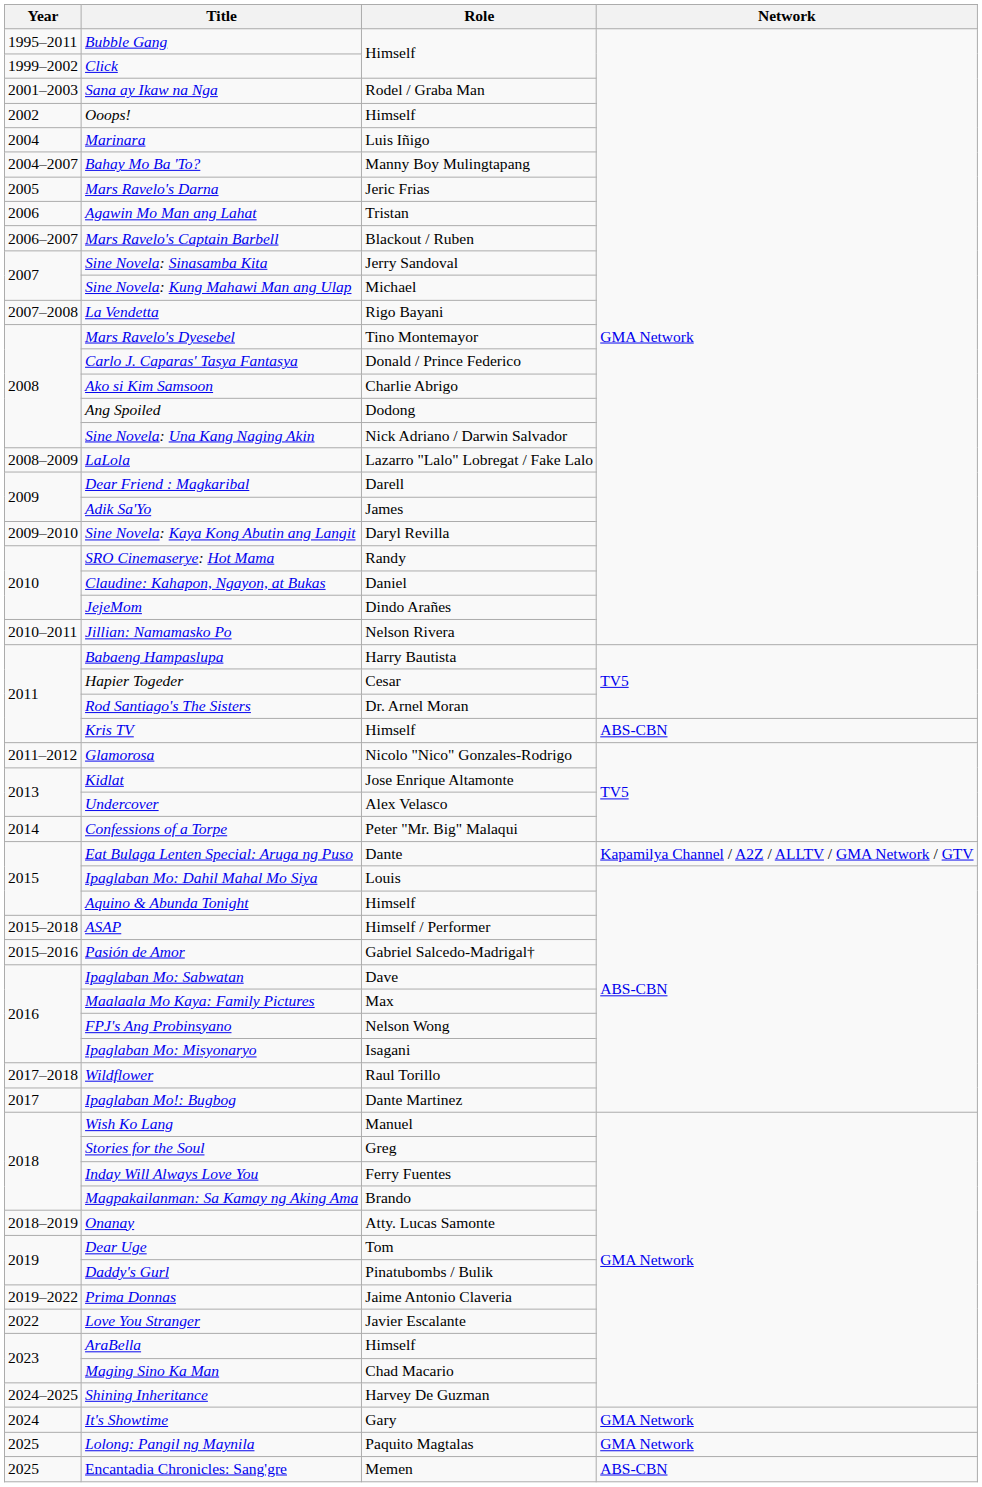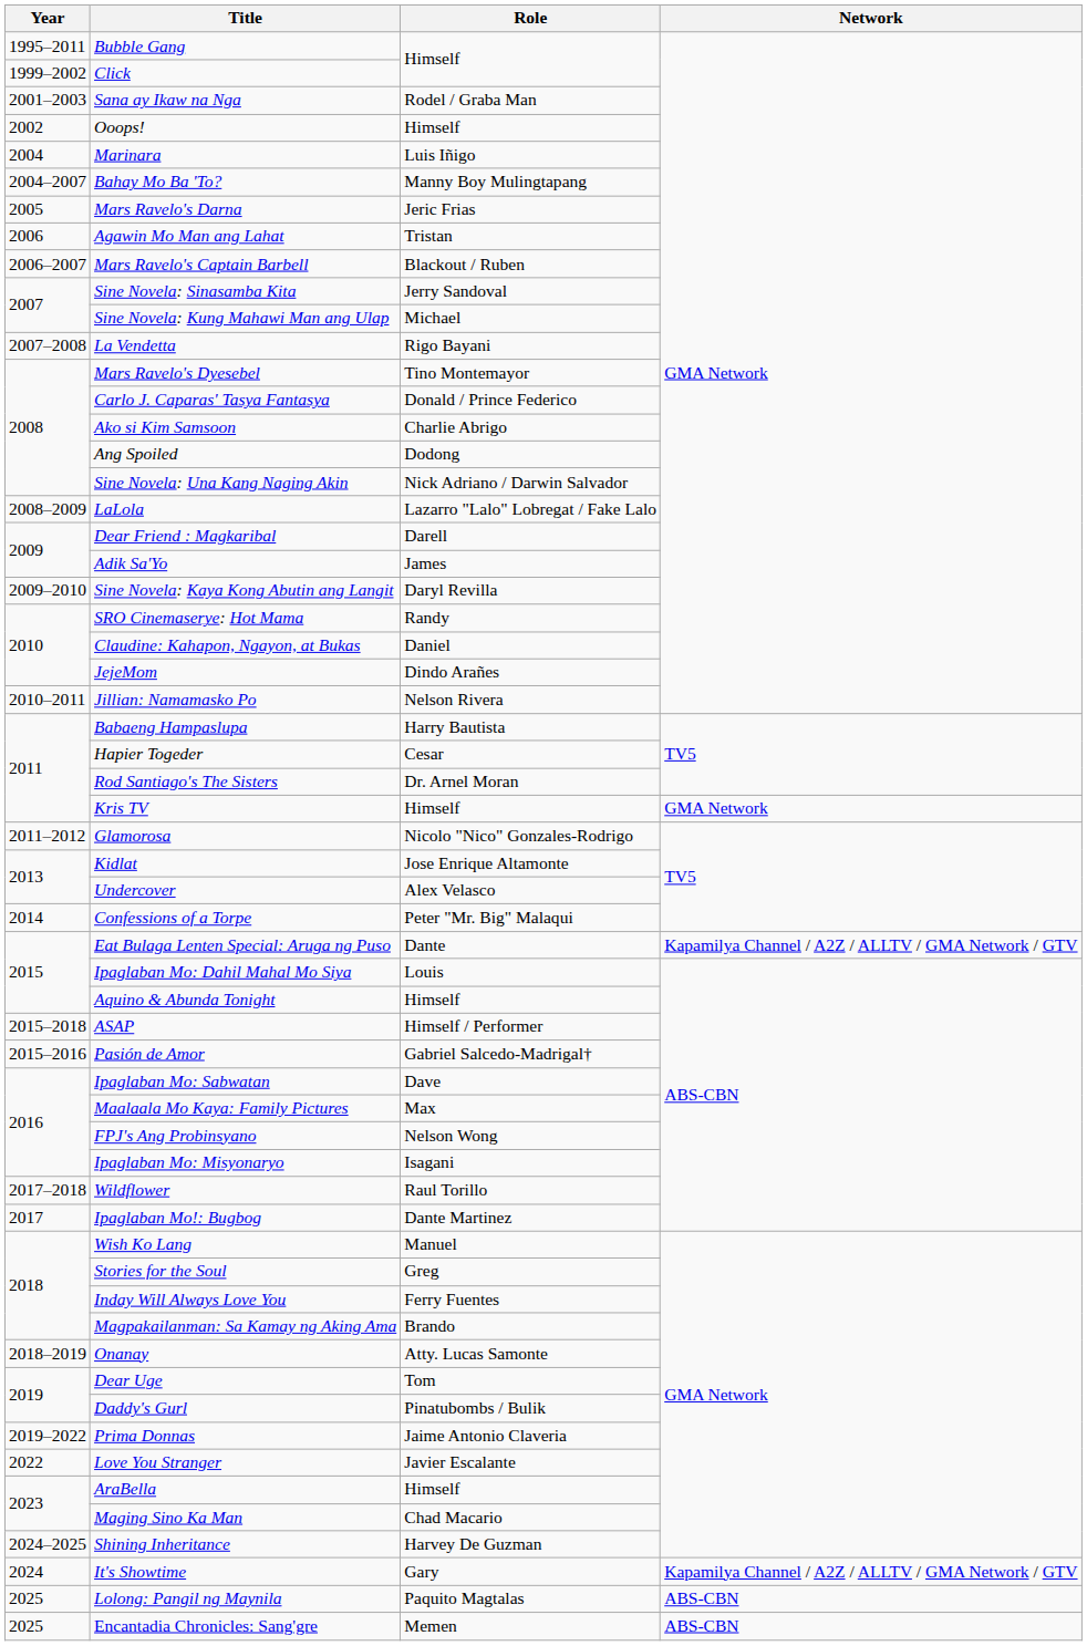 <table class="wikitable sortable">
 <tr>
 <th>Year</th>
 <th>Title</th>
 <th>Role</th>
 <th>Network</th>
 </tr>
 <tr>
 <td>1995–2011</td>
 <td><em><a href='#'>Bubble Gang</a></em></td>
 <td rowspan="2">Himself</td>
 <td rowspan="25"><a href='#'>GMA Network</a></td>
 </tr>
 <tr>
 <td>1999–2002</td>
 <td><em><a href='#'>Click</a></em></td>
 </tr>
 <tr>
 <td>2001–2003</td>
 <td><em><a href='#'>Sana ay Ikaw na Nga</a></em></td>
 <td>Rodel / Graba Man</td>
 </tr>
 <tr>
 <td>2002</td>
 <td><em>Ooops!</em></td>
 <td>Himself</td>
 </tr>
 <tr>
 <td>2004</td>
 <td><em><a href='#'>Marinara</a></em></td>
 <td>Luis Iñigo</td>
 </tr>
 <tr>
 <td>2004–2007</td>
 <td><em><a href='#'>Bahay Mo Ba 'To?</a></em></td>
 <td>Manny Boy Mulingtapang</td>
 </tr>
 <tr>
 <td>2005</td>
 <td><em><a href='#'>Mars Ravelo's Darna</a></em></td>
 <td>Jeric Frias</td>
 </tr>
 <tr>
 <td>2006</td>
 <td><em><a href='#'>Agawin Mo Man ang Lahat</a></em></td>
 <td>Tristan</td>
 </tr>
 <tr>
 <td>2006–2007</td>
 <td><em><a href='#'>Mars Ravelo's Captain Barbell</a></em></td>
 <td>Blackout / Ruben</td>
 </tr>
 <tr>
 <td rowspan="2">2007</td>
 <td><em><a href='#'>Sine Novela</a>: <a href='#'>Sinasamba Kita</a></em></td>
 <td>Jerry Sandoval</td>
 </tr>
 <tr>
 <td><em><a href='#'>Sine Novela</a>: <a href='#'>Kung Mahawi Man ang Ulap</a></em></td>
 <td>Michael</td>
 </tr>
 <tr>
 <td>2007–2008</td>
 <td><em><a href='#'>La Vendetta</a></em></td>
 <td>Rigo Bayani</td>
 </tr>
 <tr>
 <td rowspan="5">2008</td>
 <td><em><a href='#'>Mars Ravelo's Dyesebel</a></em></td>
 <td>Tino Montemayor</td>
 </tr>
 <tr>
 <td><em><a href='#'>Carlo J. Caparas' Tasya Fantasya</a></em></td>
 <td>Donald / Prince Federico</td>
 </tr>
 <tr>
 <td><em><a href='#'>Ako si Kim Samsoon</a></em></td>
 <td>Charlie Abrigo</td>
 </tr>
 <tr>
 <td><em>Ang Spoiled</em></td>
 <td>Dodong</td>
 </tr>
 <tr>
 <td><em><a href='#'>Sine Novela</a>: <a href='#'>Una Kang Naging Akin</a></em></td>
 <td>Nick Adriano / Darwin Salvador</td>
 </tr>
 <tr>
 <td>2008–2009</td>
 <td><em><a href='#'>LaLola</a></em></td>
 <td>Lazarro "Lalo" Lobregat / Fake Lalo</td>
 </tr>
 <tr>
 <td rowspan="2">2009</td>
 <td><em><a href='#'>Dear Friend : Magkaribal</a></em></td>
 <td>Darell</td>
 </tr>
 <tr>
 <td><em><a href='#'>Adik Sa'Yo</a></em></td>
 <td>James</td>
 </tr>
 <tr>
 <td>2009–2010</td>
 <td><em><a href='#'>Sine Novela</a>: <a href='#'>Kaya Kong Abutin ang Langit</a></em></td>
 <td>Daryl Revilla</td>
 </tr>
 <tr>
 <td rowspan="3">2010</td>
 <td><em><a href='#'>SRO Cinemaserye</a>: <a href='#'>Hot Mama</a></em></td>
 <td>Randy</td>
 </tr>
 <tr>
 <td><em><a href='#'>Claudine: Kahapon, Ngayon, at Bukas</a></em></td>
 <td>Daniel</td>
 </tr>
 <tr>
 <td><em><a href='#'>JejeMom</a></em></td>
 <td>Dindo Arañes</td>
 </tr>
 <tr>
 <td>2010–2011</td>
 <td><em><a href='#'>Jillian: Namamasko Po</a></em></td>
 <td>Nelson Rivera</td>
 </tr>
 <tr>
 <td rowspan="4">2011</td>
 <td><em><a href='#'>Babaeng Hampaslupa</a></em></td>
 <td>Harry Bautista</td>
 <td rowspan="3"><a href='#'>TV5</a></td>
 </tr>
 <tr>
 <td><em>Hapier Togeder</em></td>
 <td>Cesar</td>
 </tr>
 <tr>
 <td><em><a href='#'>Rod Santiago's The Sisters</a></em></td>
 <td>Dr. Arnel Moran</td>
 </tr>
 <tr>
 <td><em><a href='#'>Kris TV</a></em></td>
 <td>Himself</td>
-<td><a href='#'>ABS-CBN</a></td>
+<td><a href='#'>GMA Network</a></td>
 </tr>
 <tr>
 <td>2011–2012</td>
 <td><em><a href='#'>Glamorosa</a></em></td>
 <td>Nicolo "Nico" Gonzales-Rodrigo</td>
 <td rowspan="4"><a href='#'>TV5</a></td>
 </tr>
 <tr>
 <td rowspan="2">2013</td>
 <td><em><a href='#'>Kidlat</a></em></td>
 <td>Jose Enrique Altamonte</td>
 </tr>
 <tr>
 <td><em><a href='#'>Undercover</a></em></td>
 <td>Alex Velasco</td>
 </tr>
 <tr>
 <td>2014</td>
 <td><em><a href='#'>Confessions of a Torpe</a></em></td>
 <td>Peter "Mr. Big" Malaqui</td>
 </tr>
 <tr>
 <td rowspan="3">2015</td>
 <td><em><a href='#'>Eat Bulaga Lenten Special: Aruga ng Puso</a></em></td>
 <td>Dante</td>
 <td><a href='#'>Kapamilya Channel</a> / <a href='#'>A2Z</a> / <a href='#'>ALLTV</a> / <a href='#'>GMA Network</a> / <a href='#'>GTV</a></td>
 </tr>
 <tr>
 <td><em><a href='#'>Ipaglaban Mo: Dahil Mahal Mo Siya</a></em></td>
 <td>Louis</td>
 <td rowspan="10"><a href='#'>ABS-CBN</a></td>
 </tr>
 <tr>
 <td><em><a href='#'>Aquino & Abunda Tonight</a></em></td>
 <td>Himself</td>
 </tr>
 <tr>
 <td>2015–2018</td>
 <td><em><a href='#'>ASAP</a></em></td>
 <td>Himself / Performer</td>
 </tr>
 <tr>
 <td>2015–2016</td>
 <td><em><a href='#'>Pasión de Amor</a></em></td>
 <td>Gabriel Salcedo-Madrigal†</td>
 </tr>
 <tr>
 <td rowspan="4">2016</td>
 <td><em><a href='#'>Ipaglaban Mo: Sabwatan</a></em></td>
 <td>Dave</td>
 </tr>
 <tr>
 <td><em><a href='#'>Maalaala Mo Kaya: Family Pictures</a></em></td>
 <td>Max</td>
 </tr>
 <tr>
 <td><em><a href='#'>FPJ's Ang Probinsyano</a></em></td>
 <td>Nelson Wong</td>
 </tr>
 <tr>
 <td><em><a href='#'>Ipaglaban Mo: Misyonaryo</a></em></td>
 <td>Isagani</td>
 </tr>
 <tr>
 <td>2017–2018</td>
 <td><em><a href='#'>Wildflower</a></em></td>
 <td>Raul Torillo</td>
 </tr>
 <tr>
 <td>2017</td>
 <td><em><a href='#'>Ipaglaban Mo!: Bugbog</a></em></td>
 <td>Dante Martinez</td>
 </tr>
 <tr>
 <td rowspan="4">2018</td>
 <td><em><a href='#'>Wish Ko Lang</a></em></td>
 <td>Manuel</td>
 <td rowspan="12"><a href='#'>GMA Network</a></td>
 </tr>
 <tr>
 <td><em><a href='#'>Stories for the Soul</a></em></td>
 <td>Greg</td>
 </tr>
 <tr>
 <td><em><a href='#'>Inday Will Always Love You</a></em></td>
 <td>Ferry Fuentes</td>
 </tr>
 <tr>
 <td><em><a href='#'>Magpakailanman: Sa Kamay ng Aking Ama</a></em></td>
 <td>Brando</td>
 </tr>
 <tr>
 <td>2018–2019</td>
 <td><em><a href='#'>Onanay</a></em></td>
 <td>Atty. Lucas Samonte</td>
 </tr>
 <tr>
 <td rowspan="2">2019</td>
 <td><em><a href='#'>Dear Uge</a></em></td>
 <td>Tom</td>
 </tr>
 <tr>
 <td><em><a href='#'>Daddy's Gurl</a></em></td>
 <td>Pinatubombs / Bulik</td>
 </tr>
 <tr>
 <td>2019–2022</td>
 <td><em><a href='#'>Prima Donnas</a></em></td>
 <td>Jaime Antonio Claveria</td>
 </tr>
 <tr>
 <td>2022</td>
 <td><em><a href='#'>Love You Stranger</a></em></td>
 <td>Javier Escalante</td>
 </tr>
 <tr>
 <td rowspan="2">2023</td>
 <td><em><a href='#'>AraBella</a></em></td>
 <td>Himself</td>
 </tr>
 <tr>
 <td><em><a href='#'>Maging Sino Ka Man</a></em></td>
 <td>Chad Macario</td>
 </tr>
 <tr>
 <td>2024–2025</td>
 <td><em><a href='#'>Shining Inheritance</a></em></td>
 <td>Harvey De Guzman</td>
 </tr>
 <tr>
 <td>2024</td>
 <td><em><a href='#'>It's Showtime</a></em></td>
 <td>Gary</td>
-<td><a href='#'>GMA Network</a></td>
+<td><a href='#'>Kapamilya Channel</a> / <a href='#'>A2Z</a> / <a href='#'>ALLTV</a> / <a href='#'>GMA Network</a> / <a href='#'>GTV</a></td>
 </tr>
 <tr>
 <td>2025</td>
 <td><em><a href='#'>Lolong: Pangil ng Maynila</a></em></td>
 <td>Paquito Magtalas</td>
-<td><a href='#'>GMA Network</a></td>
+<td><a href='#'>ABS-CBN</a></td>
 </tr>
 <tr>
 <td>2025</td>
 <td><a href='#'>Encantadia Chronicles: Sang'gre</a></td>
 <td>Memen</td>
 <td><a href='#'>ABS-CBN</a></td>
 </tr>
 </table>
